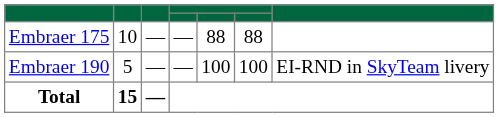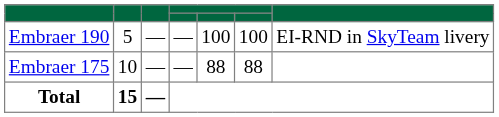 <table class="toccolours" border="1" cellpadding="3" style="border-collapse:collapse;text-align:center">
 <tr style="background:#00663f;">
 <th rowspan="2"></th>
 <th rowspan="2"></th>
 <th rowspan="2"></th>
 <th colspan="3"></th>
 <th rowspan="2"></th>
 </tr>
 <tr style="background:#00663f; color:black;">
 <th></th>
 <th></th>
 <th></th>
 </tr>
 <tr>
+<td><a href='#'>Embraer 190</a></td>
+<td>5</td>
+<td>—</td>
+<td>—</td>
+<td>100</td>
+<td>100</td>
+<td>EI-RND in <a href='#'>SkyTeam</a> livery</td>
+</tr>
+<tr>
 <td><a href='#'>Embraer 175</a></td>
 <td>10</td>
 <td>—</td>
 <td>—</td>
 <td>88</td>
 <td>88</td>
 <td></td>
 </tr>
 <tr>
-<td><a href='#'>Embraer 190</a></td>
-<td>5</td>
-<td>—</td>
-<td>—</td>
-<td>100</td>
-<td>100</td>
-<td>EI-RND in <a href='#'>SkyTeam</a> livery</td>
-</tr>
-<tr>
 <th>Total</th>
 <th>15</th>
 <th>—</th>
 <th colspan="4"></th>
 </tr>
 </table>
